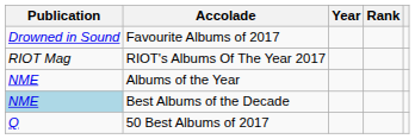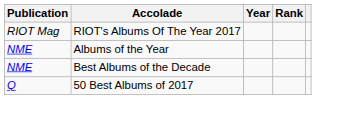 <table class="sortable wikitable">
 <tr>
 <th>Publication</th>
 <th>Accolade</th>
 <th>Year</th>
 <th>Rank</th>
 <th class="unsortable"></th>
-</tr>
-<tr>
-<td><em><a href='#'>Drowned in Sound</a></em></td>
-<td>Favourite Albums of 2017</td>
-<td></td>
-<td></td>
-<td></td>
 </tr>
 <tr>
 <td><em>RIOT Mag</em></td>
 <td>RIOT's Albums Of The Year 2017</td>
 <td></td>
 <td></td>
 <td></td>
 </tr>
 <tr>
 <td><em><a href='#'>NME</a></em></td>
 <td>Albums of the Year</td>
 <td></td>
 <td></td>
 <td></td>
 </tr>
 <tr>
-<td style="background: lightblue;"><em><a href='#'>NME</a></em></td>
+<td><em><a href='#'>NME</a></em></td>
 <td>Best Albums of the Decade</td>
 <td></td>
 <td></td>
 <td></td>
 </tr>
 <tr>
 <td><em><a href='#'>Q</a></em></td>
 <td>50 Best Albums of 2017</td>
 <td></td>
 <td></td>
 <td></td>
 </tr>
 </table>
